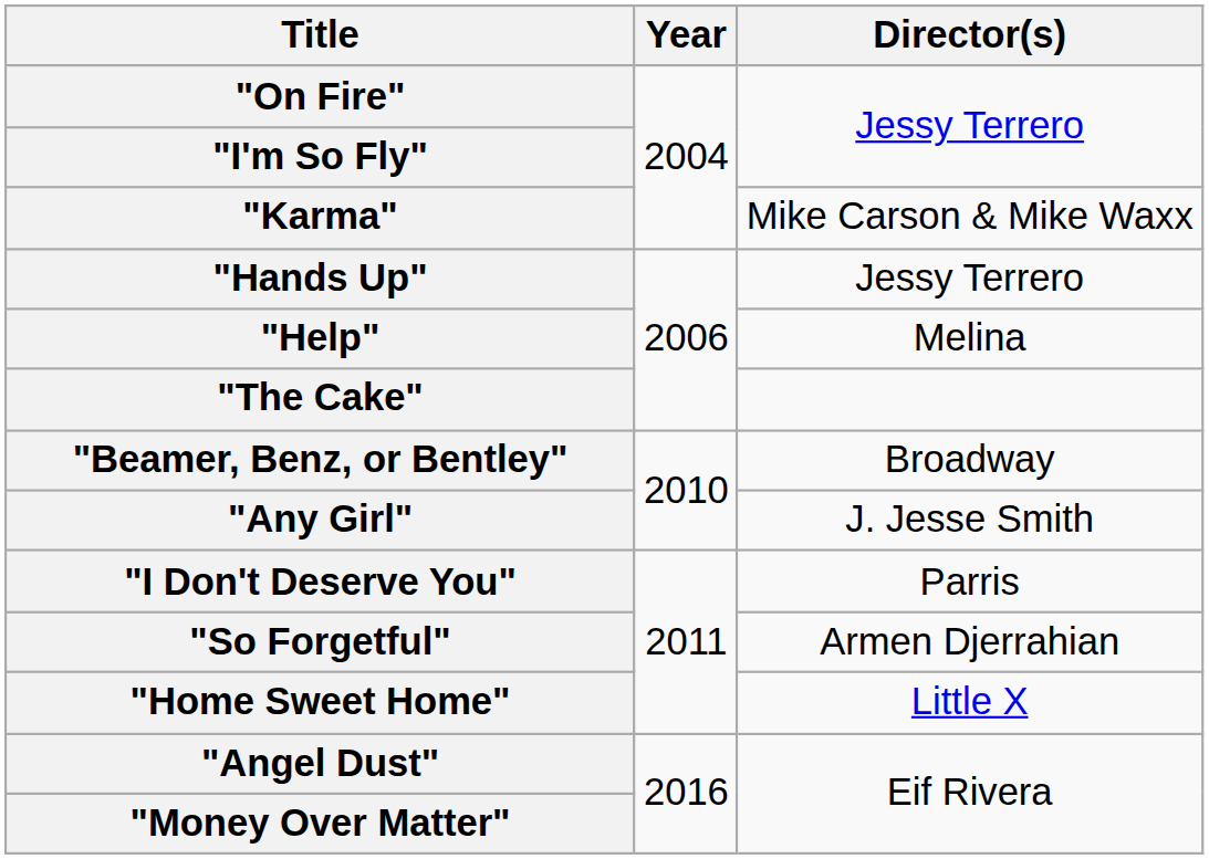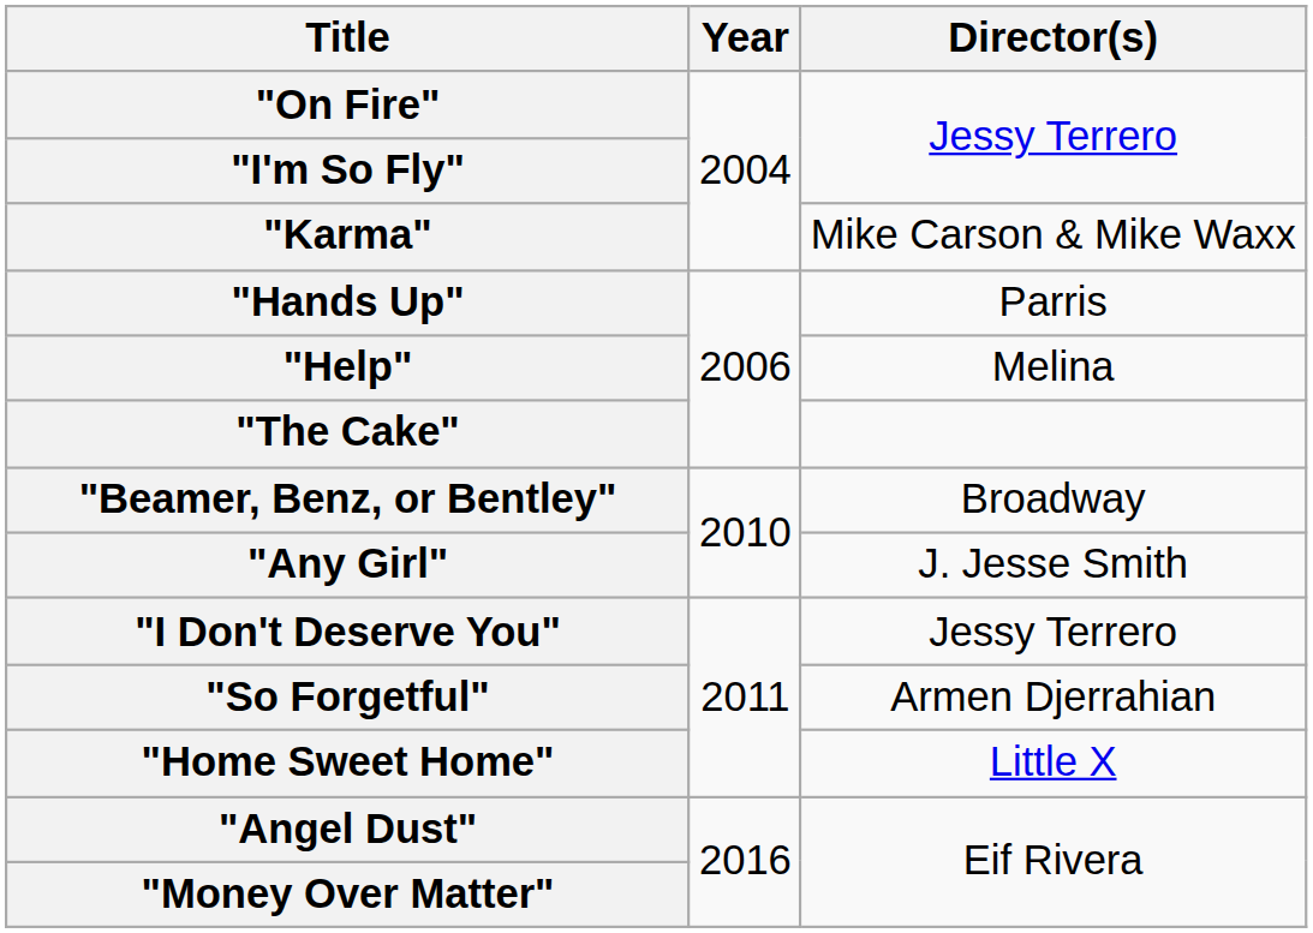 <table class="wikitable plainrowheaders" style="text-align:center;">
 <tr>
 <th scope="col" style="width:16em;">Title</th>
 <th scope="col">Year</th>
 <th scope="col">Director(s)</th>
 </tr>
 <tr>
 <th scope="row">"On Fire"</th>
 <td rowspan="3">2004</td>
 <td rowspan="2"><a href='#'>Jessy Terrero</a></td>
 </tr>
 <tr>
 <th scope="row">"I'm So Fly"</th>
 </tr>
 <tr>
 <th scope="row">"Karma"</th>
 <td>Mike Carson & Mike Waxx</td>
 </tr>
 <tr>
 <th scope="row">"Hands Up"</th>
 <td rowspan="3">2006</td>
-<td>Jessy Terrero</td>
+<td>Parris</td>
 </tr>
 <tr>
 <th scope="row">"Help"</th>
 <td>Melina</td>
 </tr>
 <tr>
 <th scope="row">"The Cake"</th>
 <td></td>
 </tr>
 <tr>
 <th scope="row">"Beamer, Benz, or Bentley"</th>
 <td rowspan="2">2010</td>
 <td>Broadway</td>
 </tr>
 <tr>
 <th scope="row">"Any Girl"</th>
 <td>J. Jesse Smith</td>
 </tr>
 <tr>
 <th scope="row">"I Don't Deserve You"</th>
 <td rowspan="3">2011</td>
-<td>Parris</td>
+<td>Jessy Terrero</td>
 </tr>
 <tr>
 <th scope="row">"So Forgetful"</th>
 <td>Armen Djerrahian</td>
 </tr>
 <tr>
 <th scope="row">"Home Sweet Home"</th>
 <td><a href='#'>Little X</a></td>
 </tr>
 <tr>
 <th scope="row">"Angel Dust"</th>
 <td rowspan="2">2016</td>
 <td rowspan="2">Eif Rivera</td>
 </tr>
 <tr>
 <th scope="row">"Money Over Matter"</th>
 </tr>
 </table>
